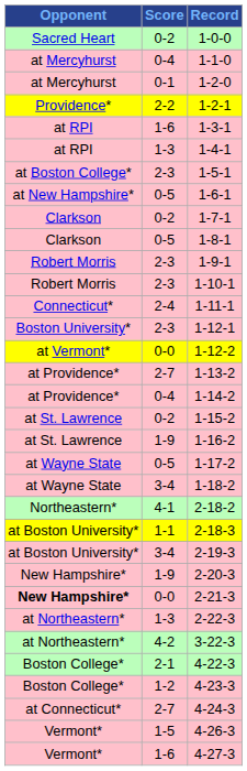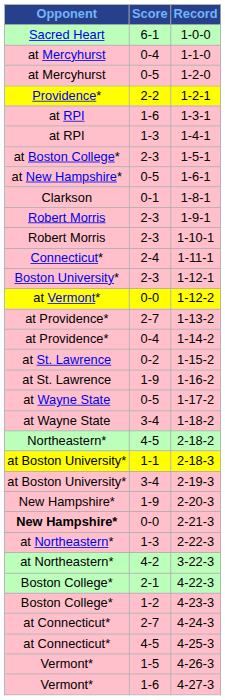 <table class="wikitable">
 <tr align="center"  style="background:#27408B;color:#74B4FA;">
 <td><strong>Opponent</strong></td>
 <td><strong>Score</strong></td>
 <td><strong>Record</strong></td>
 </tr>
 <tr align="center" bgcolor="bbffbb">
 <td><a href='#'>Sacred Heart</a></td>
-<td>0-2</td>
+<td>6-1</td>
 <td>1-0-0</td>
 </tr>
 <tr align="center" bgcolor="pink">
 <td>at <a href='#'>Mercyhurst</a></td>
 <td>0-4</td>
 <td>1-1-0</td>
 </tr>
 <tr align="center" bgcolor="pink">
 <td>at Mercyhurst</td>
-<td>0-1</td>
+<td>0-5</td>
 <td>1-2-0</td>
 </tr>
 <tr align="center" bgcolor="yellow">
 <td><a href='#'>Providence</a>*</td>
 <td>2-2</td>
 <td>1-2-1</td>
 </tr>
 <tr align="center" bgcolor="pink">
 <td>at <a href='#'>RPI</a></td>
 <td>1-6</td>
 <td>1-3-1</td>
 </tr>
 <tr align="center" bgcolor="pink">
 <td>at RPI</td>
 <td>1-3</td>
 <td>1-4-1</td>
 </tr>
 <tr align="center" bgcolor="pink">
 <td>at <a href='#'>Boston College</a>*</td>
 <td>2-3</td>
 <td>1-5-1</td>
 </tr>
 <tr align="center" bgcolor="pink">
 <td>at <a href='#'>New Hampshire</a>*</td>
 <td>0-5</td>
 <td>1-6-1</td>
 </tr>
 <tr align="center" bgcolor="pink">
-<td><a href='#'>Clarkson</a></td>
-<td>0-2</td>
-<td>1-7-1</td>
-</tr>
-<tr align="center" bgcolor="pink">
 <td>Clarkson</td>
-<td>0-5</td>
+<td>0-1</td>
 <td>1-8-1</td>
 </tr>
 <tr align="center" bgcolor="pink">
 <td><a href='#'>Robert Morris</a></td>
 <td>2-3</td>
 <td>1-9-1</td>
 </tr>
 <tr align="center" bgcolor="pink">
 <td>Robert Morris</td>
 <td>2-3</td>
 <td>1-10-1</td>
 </tr>
 <tr align="center" bgcolor="pink">
 <td><a href='#'>Connecticut</a>*</td>
 <td>2-4</td>
 <td>1-11-1</td>
 </tr>
 <tr align="center" bgcolor="pink">
 <td><a href='#'>Boston University</a>*</td>
 <td>2-3</td>
 <td>1-12-1</td>
 </tr>
 <tr align="center" bgcolor="yellow">
 <td>at <a href='#'>Vermont</a>*</td>
 <td>0-0</td>
 <td>1-12-2</td>
 </tr>
 <tr align="center" bgcolor="pink">
 <td>at Providence*</td>
 <td>2-7</td>
 <td>1-13-2</td>
 </tr>
 <tr align="center" bgcolor="pink">
 <td>at Providence*</td>
 <td>0-4</td>
 <td>1-14-2</td>
 </tr>
 <tr align="center" bgcolor="pink">
 <td>at <a href='#'>St. Lawrence</a></td>
 <td>0-2</td>
 <td>1-15-2</td>
 </tr>
 <tr align="center" bgcolor="pink">
 <td>at St. Lawrence</td>
 <td>1-9</td>
 <td>1-16-2</td>
 </tr>
 <tr align="center" bgcolor="pink">
 <td>at <a href='#'>Wayne State</a></td>
 <td>0-5</td>
 <td>1-17-2</td>
 </tr>
 <tr align="center" bgcolor="pink">
 <td>at Wayne State</td>
 <td>3-4</td>
 <td>1-18-2</td>
 </tr>
 <tr align="center" bgcolor="bbffbb">
 <td>Northeastern*</td>
-<td>4-1</td>
+<td>4-5</td>
 <td>2-18-2</td>
 </tr>
 <tr align="center" bgcolor="yellow">
 <td>at Boston University*</td>
 <td>1-1</td>
 <td>2-18-3</td>
 </tr>
 <tr align="center" bgcolor="pink">
 <td>at Boston University*</td>
 <td>3-4</td>
 <td>2-19-3</td>
 </tr>
 <tr align="center" bgcolor="pink">
 <td>New Hampshire*</td>
 <td>1-9</td>
 <td>2-20-3</td>
 </tr>
 <tr align="center" bgcolor="pink">
 <td><strong>New Hampshire*</strong></td>
 <td>0-0</td>
 <td>2-21-3</td>
 </tr>
 <tr align="center" bgcolor="pink">
 <td>at <a href='#'>Northeastern</a>*</td>
 <td>1-3</td>
 <td>2-22-3</td>
 </tr>
 <tr align="center" bgcolor="bbffbb">
 <td>at Northeastern*</td>
 <td>4-2</td>
 <td>3-22-3</td>
 </tr>
 <tr align="center" bgcolor="bbffbb">
 <td>Boston College*</td>
 <td>2-1</td>
 <td>4-22-3</td>
 </tr>
 <tr align="center" bgcolor="pink">
 <td>Boston College*</td>
 <td>1-2</td>
 <td>4-23-3</td>
 </tr>
 <tr align="center" bgcolor="pink">
 <td>at Connecticut*</td>
 <td>2-7</td>
 <td>4-24-3</td>
 </tr>
 <tr align="center" bgcolor="pink">
+<td>at Connecticut*</td>
+<td>4-5</td>
+<td>4-25-3</td>
+</tr>
+<tr align="center" bgcolor="pink">
 <td>Vermont*</td>
 <td>1-5</td>
 <td>4-26-3</td>
 </tr>
 <tr align="center" bgcolor="pink">
 <td>Vermont*</td>
 <td>1-6</td>
 <td>4-27-3</td>
 </tr>
 </table>
